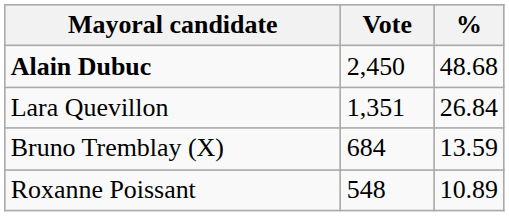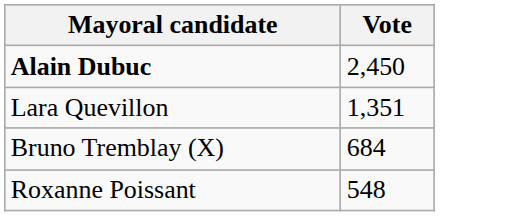 <table class="wikitable">
 <tr>
 <th bgcolor="#DDDDFF" width="200px">Mayoral candidate</th>
 <th bgcolor="#DDDDFF" width="50px">Vote</th>
-<th bgcolor="#DDDDFF" width="30px">%</th>
 </tr>
 <tr>
 <td><strong>Alain Dubuc</strong></td>
 <td>2,450</td>
-<td>48.68</td>
 </tr>
 <tr>
 <td>Lara Quevillon</td>
 <td>1,351</td>
-<td>26.84</td>
 </tr>
 <tr>
 <td>Bruno Tremblay (X)</td>
 <td>684</td>
-<td>13.59</td>
 </tr>
 <tr>
 <td>Roxanne Poissant</td>
 <td>548</td>
-<td>10.89</td>
 </tr>
 </table>
